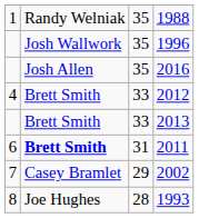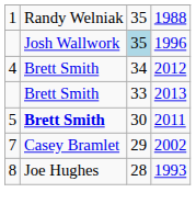 <table class="wikitable">
 <tr>
 </tr>
 <tr>
 <td>1</td>
 <td>Randy Welniak</td>
 <td><abbr>35</abbr></td>
 <td><a href='#'>1988</a></td>
 </tr>
 <tr>
 <td></td>
 <td><a href='#'>Josh Wallwork</a></td>
-<td><abbr>35</abbr></td>
+<td style="background: lightblue;"><abbr>35</abbr></td>
 <td><a href='#'>1996</a></td>
-</tr>
-<tr>
-<td></td>
-<td><a href='#'>Josh Allen</a></td>
-<td><abbr>35</abbr></td>
-<td><a href='#'>2016</a></td>
 </tr>
 <tr>
 <td>4</td>
 <td><a href='#'>Brett Smith</a></td>
-<td><abbr>33</abbr></td>
+<td><abbr>34</abbr></td>
 <td><a href='#'>2012</a></td>
 </tr>
 <tr>
 <td></td>
 <td><a href='#'>Brett Smith</a></td>
 <td><abbr>33</abbr></td>
 <td><a href='#'>2013</a></td>
 </tr>
 <tr>
-<td>6</td>
+<td>5</td>
 <td><strong><a href='#'>Brett Smith</a></strong></td>
-<td><abbr>31</abbr></td>
+<td><abbr>30</abbr></td>
 <td><a href='#'>2011</a></td>
 </tr>
 <tr>
 <td>7</td>
 <td><a href='#'>Casey Bramlet</a></td>
 <td><abbr>29</abbr></td>
 <td><a href='#'>2002</a></td>
 </tr>
 <tr>
 <td>8</td>
 <td>Joe Hughes</td>
 <td><abbr>28</abbr></td>
 <td><a href='#'>1993</a></td>
 </tr>
 </table>
